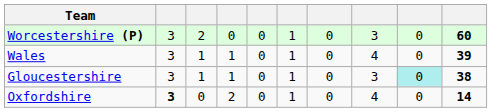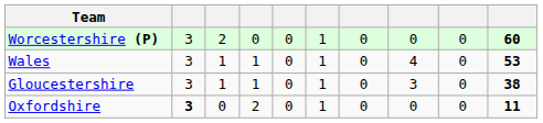 <table class="wikitable" style="text-align:center">
 <tr>
 <th width="150">Team</th>
 <th width="25"></th>
 <th width="25"></th>
 <th width="25"></th>
 <th width="25"></th>
 <th width="25"></th>
 <th width="40"></th>
 <th width="40"></th>
 <th width="40"></th>
 <th width="40"></th>
 </tr>
 <tr style="background:#dfd">
 <td style="text-align:left"><a href='#'>Worcestershire</a> <strong>(P)</strong></td>
 <td>3</td>
 <td>2</td>
 <td>0</td>
 <td>0</td>
 <td>1</td>
 <td>0</td>
-<td>3</td>
+<td>0</td>
 <td>0</td>
 <td><strong>60</strong></td>
 </tr>
 <tr>
 <td style="text-align:left"><a href='#'>Wales</a></td>
 <td>3</td>
 <td>1</td>
 <td>1</td>
 <td>0</td>
 <td>1</td>
 <td>0</td>
 <td>4</td>
 <td>0</td>
-<td><strong>39</strong></td>
+<td><strong>53</strong></td>
 </tr>
 <tr>
 <td style="text-align:left"><a href='#'>Gloucestershire</a></td>
 <td>3</td>
 <td>1</td>
 <td>1</td>
 <td>0</td>
 <td>1</td>
 <td>0</td>
 <td>3</td>
-<td style="background: paleturquoise;">0</td>
+<td>0</td>
 <td><strong>38</strong></td>
 </tr>
 <tr>
 <td style="text-align:left"><a href='#'>Oxfordshire</a></td>
 <td><strong>3</strong></td>
 <td>0</td>
 <td>2</td>
 <td>0</td>
 <td>1</td>
 <td>0</td>
-<td>4</td>
 <td>0</td>
-<td><strong>14</strong></td>
+<td>0</td>
+<td><strong>11</strong></td>
 </tr>
 </table>
